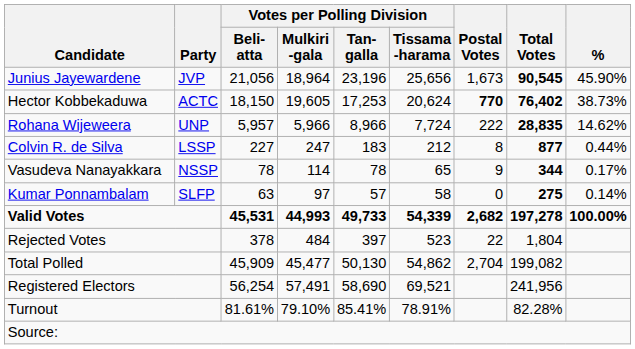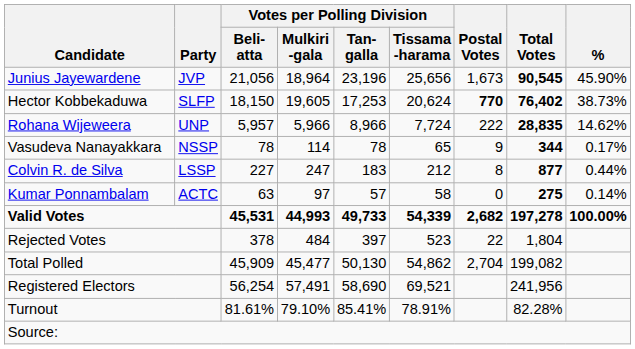 <table class="wikitable" style="text-align:right;">
 <tr>
 <th align=left valign=bottom rowspan=2 width="180">Candidate</th>
 <th align=left valign=bottom rowspan=2 width="40">Party</th>
 <th colspan=4>Votes per Polling Division</th>
 <th align=center valign=bottom rowspan=2 width="50">Postal<br>Votes</th>
 <th align=center valign=bottom rowspan=2 width="50">Total Votes</th>
 <th align=center valign=bottom rowspan=2 width="50">%</th>
 </tr>
 <tr>
 <th align=center valign=bottom width="50">Beli-<br>atta</th>
 <th align=center valign=bottom width="50">Mulkiri<br>-gala</th>
 <th align=center valign=bottom width="50">Tan-<br>galla</th>
 <th align=center valign=bottom width="50">Tissama<br>-harama</th>
 </tr>
 <tr>
 <td align=left><a href='#'>Junius Jayewardene</a></td>
 <td align=left><a href='#'>JVP</a></td>
 <td>21,056</td>
 <td>18,964</td>
 <td>23,196</td>
 <td>25,656</td>
 <td>1,673</td>
 <td><strong>90,545</strong></td>
 <td>45.90%</td>
 </tr>
 <tr>
 <td align=left>Hector Kobbekaduwa</td>
-<td align=left><a href='#'>ACTC</a></td>
+<td align=left><a href='#'>SLFP</a></td>
 <td>18,150</td>
 <td>19,605</td>
 <td>17,253</td>
 <td>20,624</td>
 <td><strong>770</strong></td>
 <td><strong>76,402</strong></td>
 <td>38.73%</td>
 </tr>
 <tr>
 <td align=left><a href='#'>Rohana Wijeweera</a></td>
 <td align=left><a href='#'>UNP</a></td>
 <td>5,957</td>
 <td>5,966</td>
 <td>8,966</td>
 <td>7,724</td>
 <td>222</td>
 <td><strong>28,835</strong></td>
 <td>14.62%</td>
 </tr>
 <tr>
+<td align=left>Vasudeva Nanayakkara</td>
+<td align=left><a href='#'>NSSP</a></td>
+<td>78</td>
+<td>114</td>
+<td>78</td>
+<td>65</td>
+<td>9</td>
+<td><strong>344</strong></td>
+<td>0.17%</td>
+</tr>
+<tr>
 <td align=left><a href='#'>Colvin R. de Silva</a></td>
 <td align=left><a href='#'>LSSP</a></td>
 <td>227</td>
 <td>247</td>
 <td>183</td>
 <td>212</td>
 <td>8</td>
 <td><strong>877</strong></td>
 <td>0.44%</td>
 </tr>
 <tr>
-<td align=left>Vasudeva Nanayakkara</td>
-<td align=left><a href='#'>NSSP</a></td>
-<td>78</td>
-<td>114</td>
-<td>78</td>
-<td>65</td>
-<td>9</td>
-<td><strong>344</strong></td>
-<td>0.17%</td>
-</tr>
-<tr>
 <td align=left><a href='#'>Kumar Ponnambalam</a></td>
-<td align=left><a href='#'>SLFP</a></td>
+<td align=left><a href='#'>ACTC</a></td>
 <td>63</td>
 <td>97</td>
 <td>57</td>
 <td>58</td>
 <td>0</td>
 <td><strong>275</strong></td>
 <td>0.14%</td>
 </tr>
 <tr>
 <td align=left colspan=2><strong>Valid Votes</strong></td>
 <td><strong>45,531</strong></td>
 <td><strong>44,993</strong></td>
 <td><strong>49,733</strong></td>
 <td><strong>54,339</strong></td>
 <td><strong>2,682</strong></td>
 <td><strong>197,278</strong></td>
 <td><strong>100.00%</strong></td>
 </tr>
 <tr>
 <td align=left colspan=2>Rejected Votes</td>
 <td>378</td>
 <td>484</td>
 <td>397</td>
 <td>523</td>
 <td>22</td>
 <td>1,804</td>
 <td></td>
 </tr>
 <tr>
 <td align=left colspan=2>Total Polled</td>
 <td>45,909</td>
 <td>45,477</td>
 <td>50,130</td>
 <td>54,862</td>
 <td>2,704</td>
 <td>199,082</td>
 <td></td>
 </tr>
 <tr>
 <td align=left colspan=2>Registered Electors</td>
 <td>56,254</td>
 <td>57,491</td>
 <td>58,690</td>
 <td>69,521</td>
 <td></td>
 <td>241,956</td>
 <td></td>
 </tr>
 <tr>
 <td align=left colspan=2>Turnout</td>
 <td>81.61%</td>
 <td>79.10%</td>
 <td>85.41%</td>
 <td>78.91%</td>
 <td></td>
 <td>82.28%</td>
 <td></td>
 </tr>
 <tr>
 <td align=left colspan=9>Source:</td>
 </tr>
 </table>
